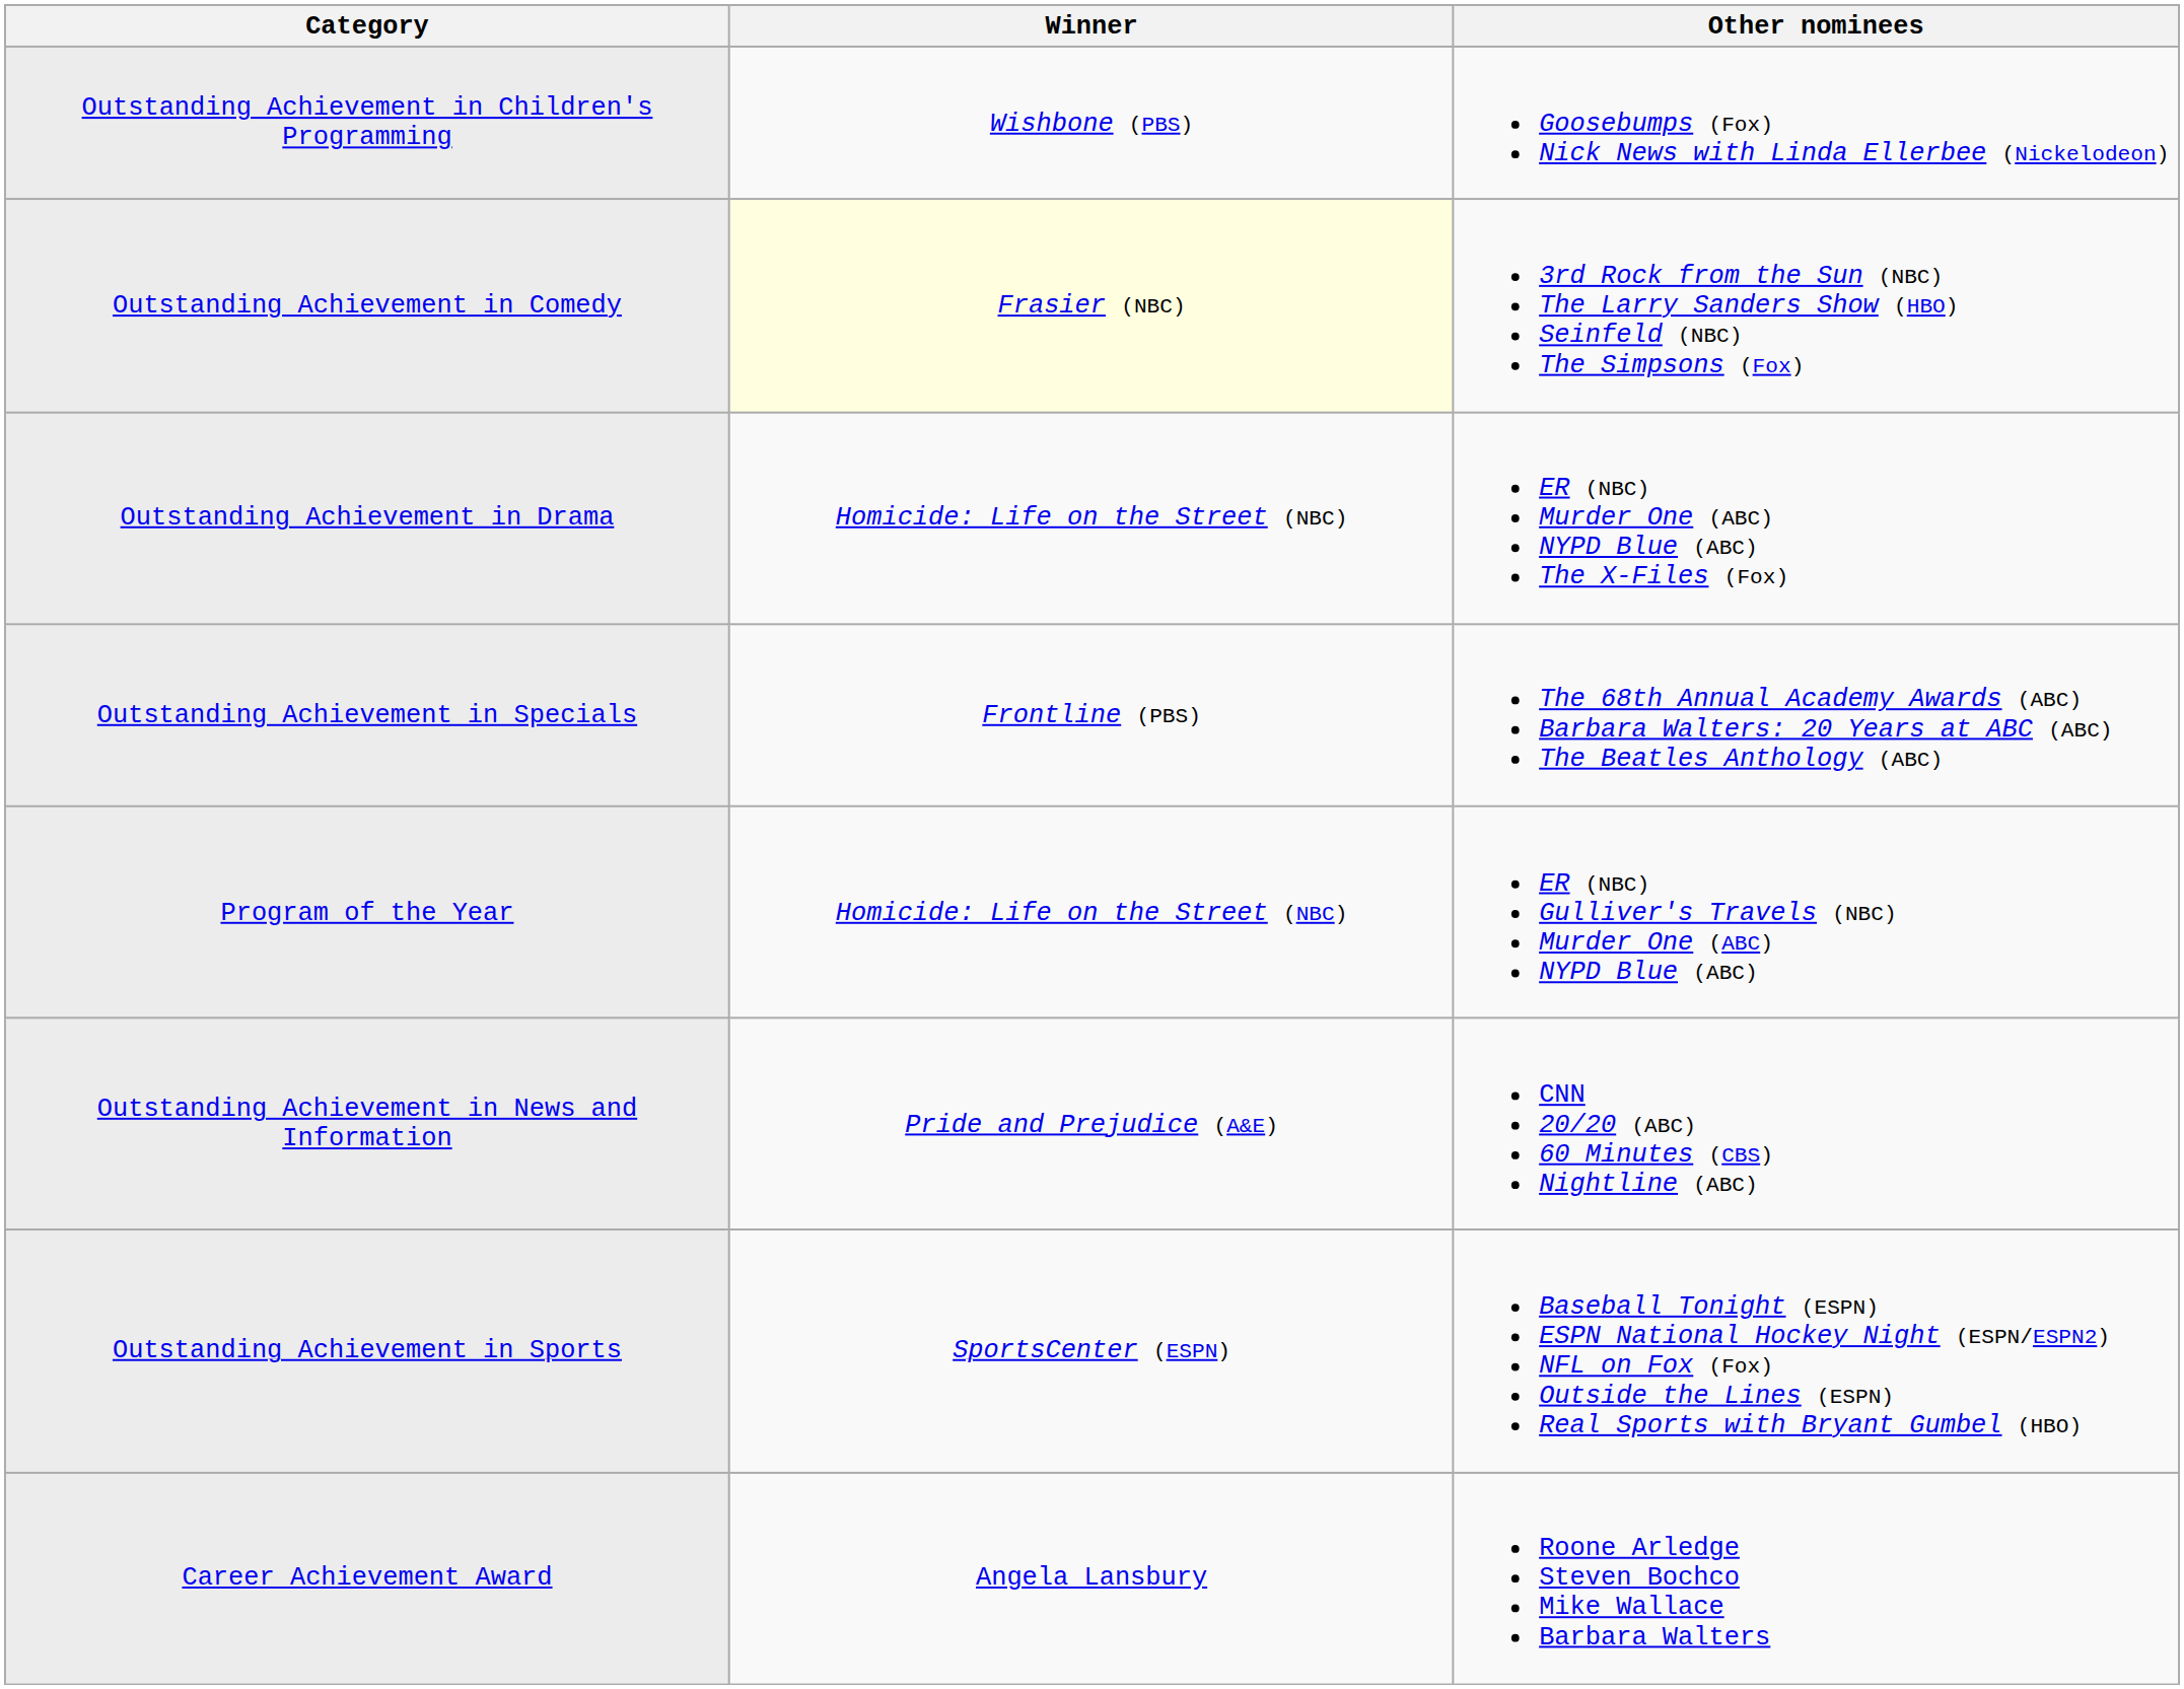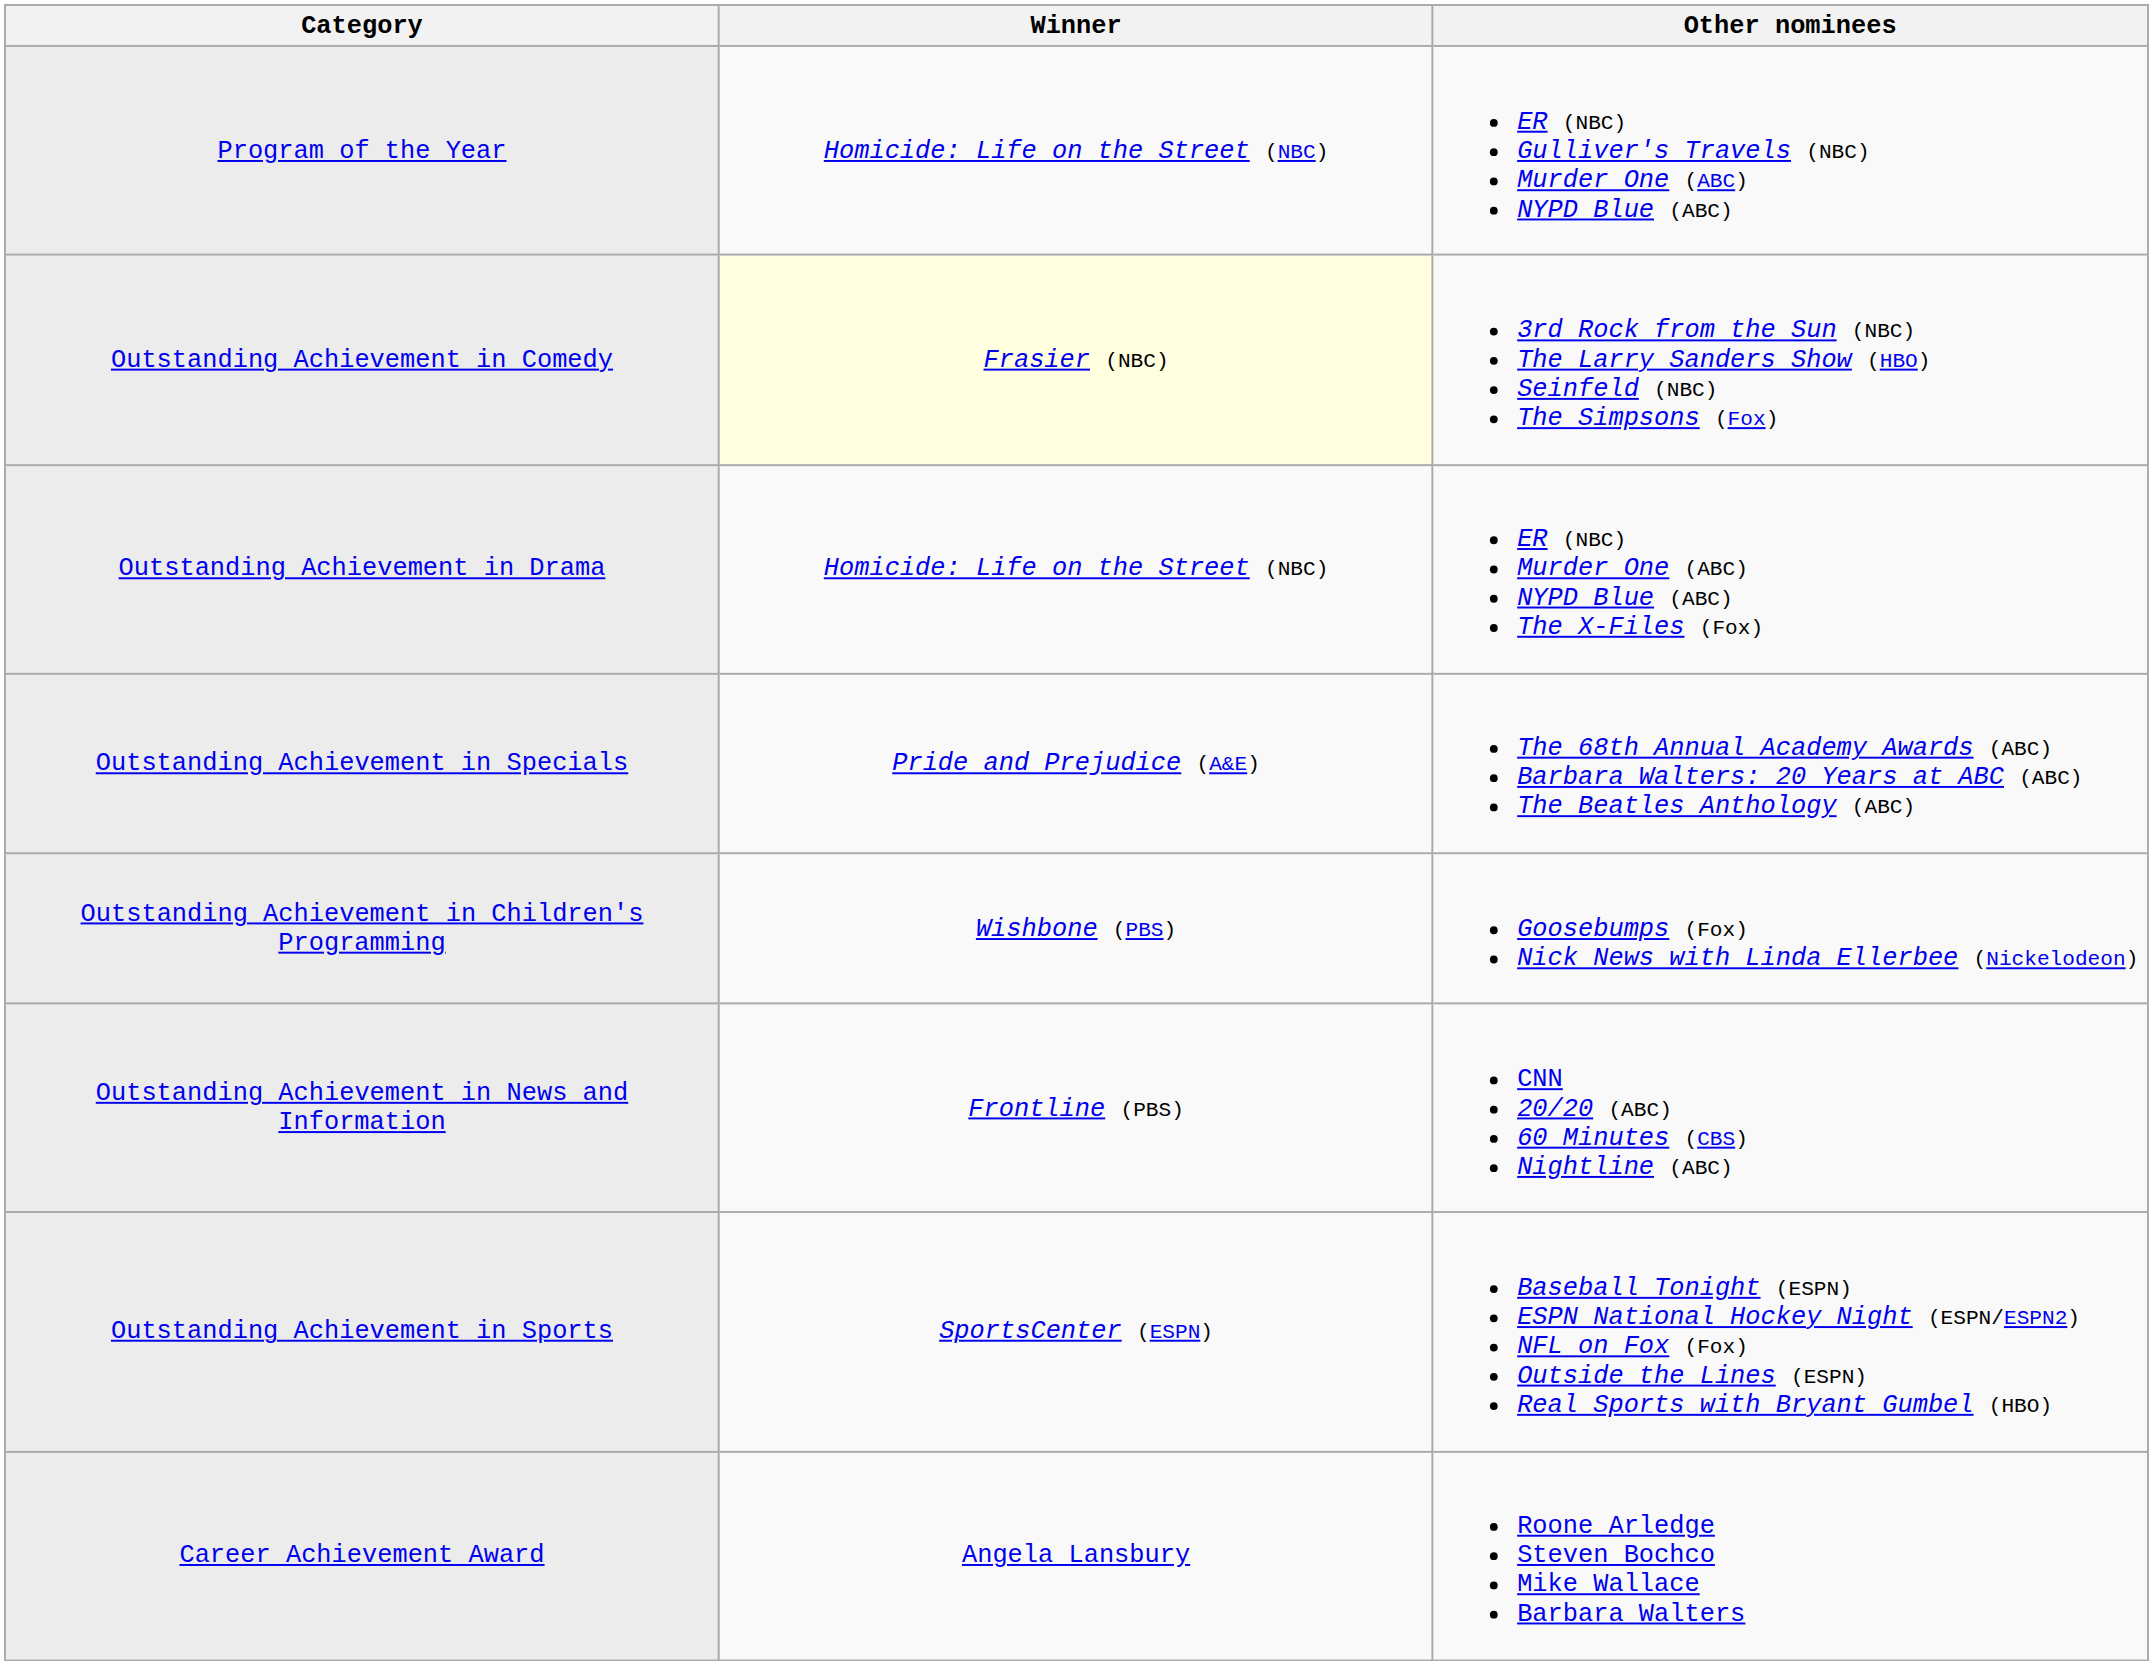 <table class="wikitable">
 <tr>
 <th width="360">Category</th>
 <th width="360">Winner</th>
 <th width="360">Other nominees</th>
 </tr>
 <tr>
-<td align="center" style="background: #ececec; color: grey; vertical-align: middle; text-align: center;" class="table-na"><a href='#'>Outstanding Achievement in Children's Programming</a></td>
-<td align="center"><em><a href='#'>Wishbone</a></em> <small>(<a href='#'>PBS</a>)</small></td>
-<td><br><ul><li><em><a href='#'>Goosebumps</a></em> <small>(Fox)</small></li><li><em><a href='#'>Nick News with Linda Ellerbee</a></em> <small>(<a href='#'>Nickelodeon</a>)</small></li></ul></td>
+<td align="center" style="background: #ececec; color: grey; vertical-align: middle; text-align: center;" class="table-na"><a href='#'>Program of the Year</a></td>
+<td align="center"><em><a href='#'>Homicide: Life on the Street</a></em> <small>(<a href='#'>NBC</a>)</small></td>
+<td><br><ul><li><em><a href='#'>ER</a></em> <small>(NBC)</small></li><li><em><a href='#'>Gulliver's Travels</a></em> <small>(NBC)</small></li><li><em><a href='#'>Murder One</a></em> <small>(<a href='#'>ABC</a>)</small></li><li><em><a href='#'>NYPD Blue</a></em> <small>(ABC)</small></li></ul></td>
 </tr>
 <tr>
 <td align="center" style="background: #ececec; color: grey; vertical-align: middle; text-align: center;" class="table-na"><a href='#'>Outstanding Achievement in Comedy</a></td>
 <td align="center" style="background: lightyellow;"><em><a href='#'>Frasier</a></em> <small>(NBC)</small></td>
 <td><br><ul><li><em><a href='#'>3rd Rock from the Sun</a></em> <small>(NBC)</small></li><li><em><a href='#'>The Larry Sanders Show</a></em> <small>(<a href='#'>HBO</a>)</small></li><li><em><a href='#'>Seinfeld</a></em> <small>(NBC)</small></li><li><em><a href='#'>The Simpsons</a></em> <small>(<a href='#'>Fox</a>)</small></li></ul></td>
 </tr>
 <tr>
 <td align="center" style="background: #ececec; color: grey; vertical-align: middle; text-align: center;" class="table-na"><a href='#'>Outstanding Achievement in Drama</a></td>
 <td align="center"><em><a href='#'>Homicide: Life on the Street</a></em> <small>(NBC)</small></td>
 <td><br><ul><li><em><a href='#'>ER</a></em> <small>(NBC)</small></li><li><em><a href='#'>Murder One</a></em> <small>(ABC)</small></li><li><em><a href='#'>NYPD Blue</a></em> <small>(ABC)</small></li><li><em><a href='#'>The X-Files</a></em> <small>(Fox)</small></li></ul></td>
 </tr>
 <tr>
 <td align="center" style="background: #ececec; color: grey; vertical-align: middle; text-align: center;" class="table-na"><a href='#'>Outstanding Achievement in Specials</a></td>
-<td align="center"><em><a href='#'>Frontline</a></em> <small>(PBS)</small></td>
+<td align="center"><em><a href='#'>Pride and Prejudice</a></em> <small>(<a href='#'>A&E</a>)</small></td>
 <td><br><ul><li><em><a href='#'>The 68th Annual Academy Awards</a></em> <small>(ABC)</small></li><li><em><a href='#'>Barbara Walters: 20 Years at ABC</a></em> <small>(ABC)</small></li><li><em><a href='#'>The Beatles Anthology</a></em> <small>(ABC)</small></li></ul></td>
 </tr>
 <tr>
-<td align="center" style="background: #ececec; color: grey; vertical-align: middle; text-align: center;" class="table-na"><a href='#'>Program of the Year</a></td>
-<td align="center"><em><a href='#'>Homicide: Life on the Street</a></em> <small>(<a href='#'>NBC</a>)</small></td>
-<td><br><ul><li><em><a href='#'>ER</a></em> <small>(NBC)</small></li><li><em><a href='#'>Gulliver's Travels</a></em> <small>(NBC)</small></li><li><em><a href='#'>Murder One</a></em> <small>(<a href='#'>ABC</a>)</small></li><li><em><a href='#'>NYPD Blue</a></em> <small>(ABC)</small></li></ul></td>
+<td align="center" style="background: #ececec; color: grey; vertical-align: middle; text-align: center;" class="table-na"><a href='#'>Outstanding Achievement in Children's Programming</a></td>
+<td align="center"><em><a href='#'>Wishbone</a></em> <small>(<a href='#'>PBS</a>)</small></td>
+<td><br><ul><li><em><a href='#'>Goosebumps</a></em> <small>(Fox)</small></li><li><em><a href='#'>Nick News with Linda Ellerbee</a></em> <small>(<a href='#'>Nickelodeon</a>)</small></li></ul></td>
 </tr>
 <tr>
 <td align="center" style="background: #ececec; color: grey; vertical-align: middle; text-align: center;" class="table-na"><a href='#'>Outstanding Achievement in News and Information</a></td>
-<td align="center"><em><a href='#'>Pride and Prejudice</a></em> <small>(<a href='#'>A&E</a>)</small></td>
+<td align="center"><em><a href='#'>Frontline</a></em> <small>(PBS)</small></td>
 <td><br><ul><li><a href='#'>CNN</a></li><li><em><a href='#'>20/20</a></em> <small>(ABC)</small></li><li><em><a href='#'>60 Minutes</a></em> <small>(<a href='#'>CBS</a>)</small></li><li><em><a href='#'>Nightline</a></em> <small>(ABC)</small></li></ul></td>
 </tr>
 <tr>
 <td align="center" style="background: #ececec; color: grey; vertical-align: middle; text-align: center;" class="table-na"><a href='#'>Outstanding Achievement in Sports</a></td>
 <td align="center"><em><a href='#'>SportsCenter</a></em> <small>(<a href='#'>ESPN</a>)</small></td>
 <td><br><ul><li><em><a href='#'>Baseball Tonight</a></em> <small>(ESPN)</small></li><li><em><a href='#'>ESPN National Hockey Night</a></em> <small>(ESPN/<a href='#'>ESPN2</a>)</small></li><li><em><a href='#'>NFL on Fox</a></em> <small>(Fox)</small></li><li><em><a href='#'>Outside the Lines</a></em> <small>(ESPN)</small></li><li><em><a href='#'>Real Sports with Bryant Gumbel</a></em> <small>(HBO)</small></li></ul></td>
 </tr>
 <tr>
 <td align="center" style="background: #ececec; color: grey; vertical-align: middle; text-align: center;" class="table-na"><a href='#'>Career Achievement Award</a></td>
 <td align="center"><a href='#'>Angela Lansbury</a></td>
 <td><br><ul><li><a href='#'>Roone Arledge</a></li><li><a href='#'>Steven Bochco</a></li><li><a href='#'>Mike Wallace</a></li><li><a href='#'>Barbara Walters</a></li></ul></td>
 </tr>
 </table>
